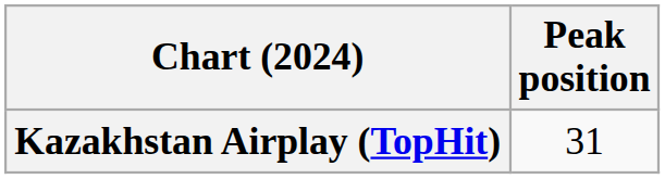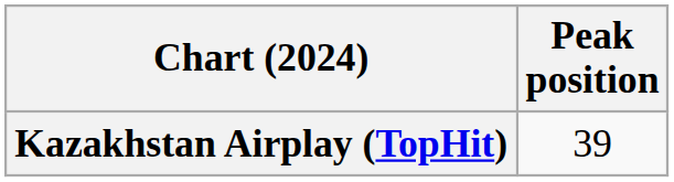 <table class="wikitable plainrowheaders" style="text-align:center">
 <tr>
 <th scope="col">Chart (2024)</th>
 <th scope="col">Peak<br>position</th>
 </tr>
 <tr>
 <th scope="row">Kazakhstan Airplay (<a href='#'>TopHit</a>)</th>
-<td>31</td>
+<td>39</td>
 </tr>
 </table>
